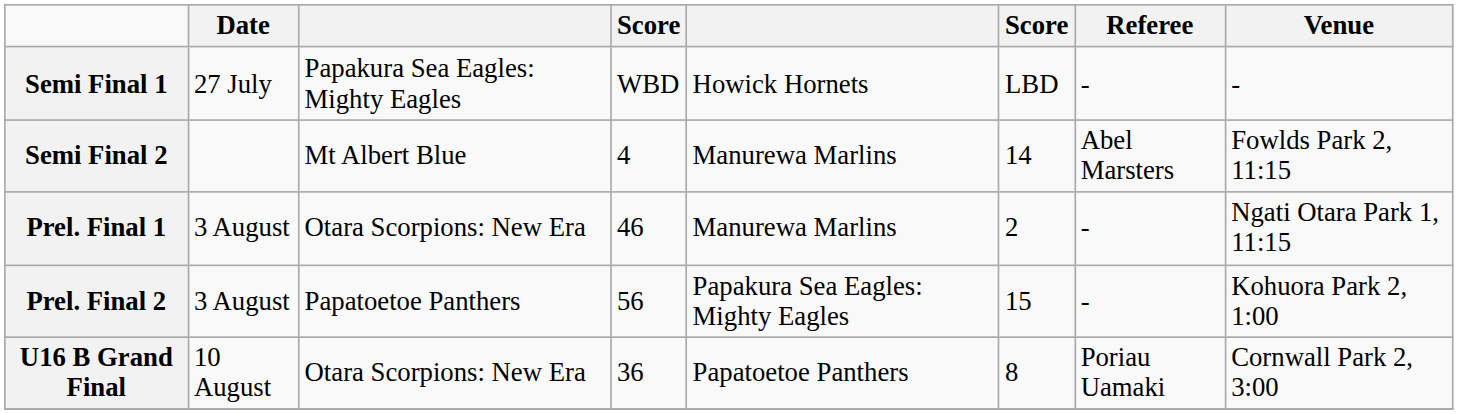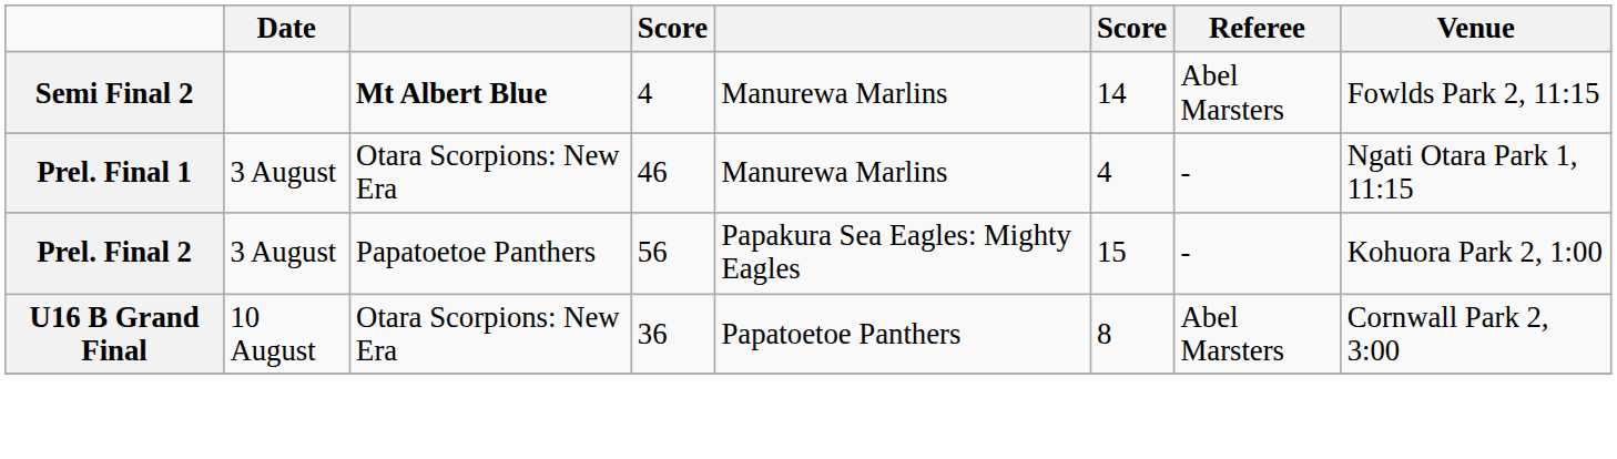 <table class="wikitable mw-collapsible">
 <tr>
 <td></td>
 <th scope="col">Date</th>
 <th scope="col"></th>
 <th scope="col">Score</th>
 <th scope="col"></th>
 <th scope="col">Score</th>
 <th scope="col">Referee</th>
 <th scope="col">Venue</th>
 </tr>
 <tr>
-<th scope="row">Semi Final 1</th>
-<td>27 July</td>
-<td>Papakura Sea Eagles: Mighty Eagles</td>
-<td>WBD</td>
-<td>Howick Hornets</td>
-<td>LBD</td>
-<td>-</td>
-<td>-</td>
-</tr>
-<tr>
 <th scope="row">Semi Final 2</th>
 <td></td>
-<td>Mt Albert Blue</td>
+<td><strong>Mt Albert Blue</strong></td>
 <td>4</td>
 <td>Manurewa Marlins</td>
 <td>14</td>
 <td>Abel Marsters</td>
 <td>Fowlds Park 2, 11:15</td>
 </tr>
 <tr>
 <th scope="row">Prel. Final 1</th>
 <td>3 August</td>
 <td>Otara Scorpions: New Era</td>
 <td>46</td>
 <td>Manurewa Marlins</td>
-<td>2</td>
+<td>4</td>
 <td>-</td>
 <td>Ngati Otara Park 1, 11:15</td>
 </tr>
 <tr>
 <th scope="row">Prel. Final 2</th>
 <td>3 August</td>
 <td>Papatoetoe Panthers</td>
 <td>56</td>
 <td>Papakura Sea Eagles: Mighty Eagles</td>
 <td>15</td>
 <td>-</td>
 <td>Kohuora Park 2, 1:00</td>
 </tr>
 <tr>
 <th scope="row">U16 B Grand Final</th>
 <td>10 August</td>
 <td>Otara Scorpions: New Era</td>
 <td>36</td>
 <td>Papatoetoe Panthers</td>
 <td>8</td>
-<td>Poriau Uamaki</td>
+<td>Abel Marsters</td>
 <td>Cornwall Park 2, 3:00</td>
 </tr>
 <tr>
 </tr>
 </table>
